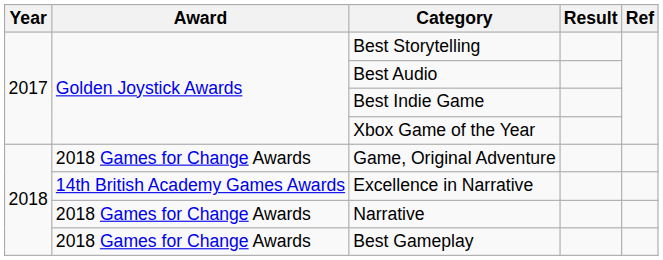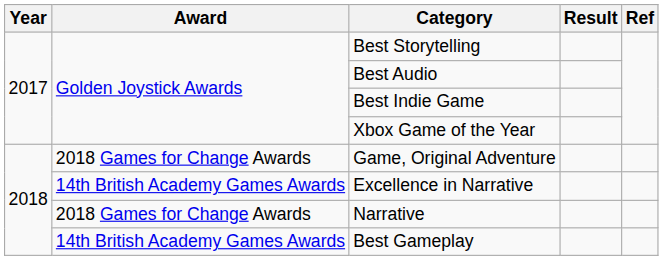 <table class="wikitable sortable">
 <tr>
 <th>Year</th>
 <th>Award</th>
 <th>Category</th>
 <th>Result</th>
 <th>Ref</th>
 </tr>
 <tr>
 <td style="text-align:center;" rowspan="4">2017</td>
 <td rowspan="4"><a href='#'>Golden Joystick Awards</a></td>
 <td>Best Storytelling</td>
 <td></td>
 <td rowspan="4" style="text-align:center;"></td>
 </tr>
 <tr>
 <td>Best Audio</td>
 <td></td>
 </tr>
 <tr>
 <td>Best Indie Game</td>
 <td></td>
 </tr>
 <tr>
 <td>Xbox Game of the Year</td>
 <td></td>
 </tr>
 <tr>
 <td style="text-align:center;" rowspan="4">2018</td>
 <td rowspan="1">2018 <a href='#'>Games for Change</a> Awards</td>
 <td>Game, Original Adventure</td>
 <td></td>
 <td rowspan="1" style="text-align:center;"></td>
 </tr>
 <tr>
 <td rowspan="1"><a href='#'>14th British Academy Games Awards</a></td>
 <td>Excellence in Narrative</td>
 <td></td>
 <td rowspan="1" style="text-align:center;"></td>
 </tr>
 <tr>
 <td rowspan="1">2018 <a href='#'>Games for Change</a> Awards</td>
 <td>Narrative</td>
 <td></td>
 <td rowspan="1" style="text-align:center;"></td>
 </tr>
 <tr>
-<td rowspan="1">2018 <a href='#'>Games for Change</a> Awards</td>
+<td rowspan="1"><a href='#'>14th British Academy Games Awards</a></td>
 <td>Best Gameplay</td>
 <td></td>
 <td rowspan="1" style="text-align:center;"></td>
 </tr>
 </table>
